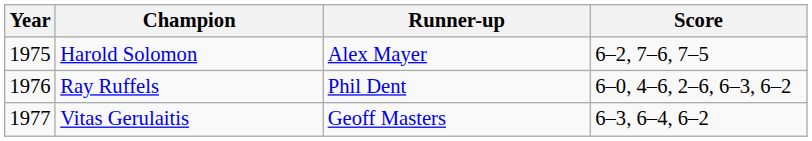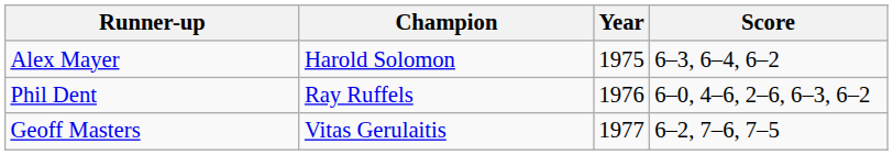 <table class="wikitable">
 <tr>
+<th width="200">Runner-up</th>
+<th width="200">Champion</th>
 <th>Year</th>
-<th width="200">Champion</th>
-<th width="200">Runner-up</th>
 <th width="160">Score</th>
 </tr>
 <tr>
+<td>  <a href='#'>Alex Mayer</a></td>
+<td>  <a href='#'>Harold Solomon</a></td>
 <td>1975</td>
-<td>  <a href='#'>Harold Solomon</a></td>
-<td>  <a href='#'>Alex Mayer</a></td>
-<td>6–2, 7–6, 7–5</td>
+<td>6–3, 6–4, 6–2</td>
 </tr>
 <tr>
+<td>  <a href='#'>Phil Dent</a></td>
+<td>  <a href='#'>Ray Ruffels</a></td>
 <td>1976</td>
-<td>  <a href='#'>Ray Ruffels</a></td>
-<td>  <a href='#'>Phil Dent</a></td>
 <td>6–0, 4–6, 2–6, 6–3, 6–2</td>
 </tr>
 <tr>
+<td>  <a href='#'>Geoff Masters</a></td>
+<td>  <a href='#'>Vitas Gerulaitis</a></td>
 <td>1977</td>
-<td>  <a href='#'>Vitas Gerulaitis</a></td>
-<td>  <a href='#'>Geoff Masters</a></td>
-<td>6–3, 6–4, 6–2</td>
+<td>6–2, 7–6, 7–5</td>
 </tr>
 </table>
